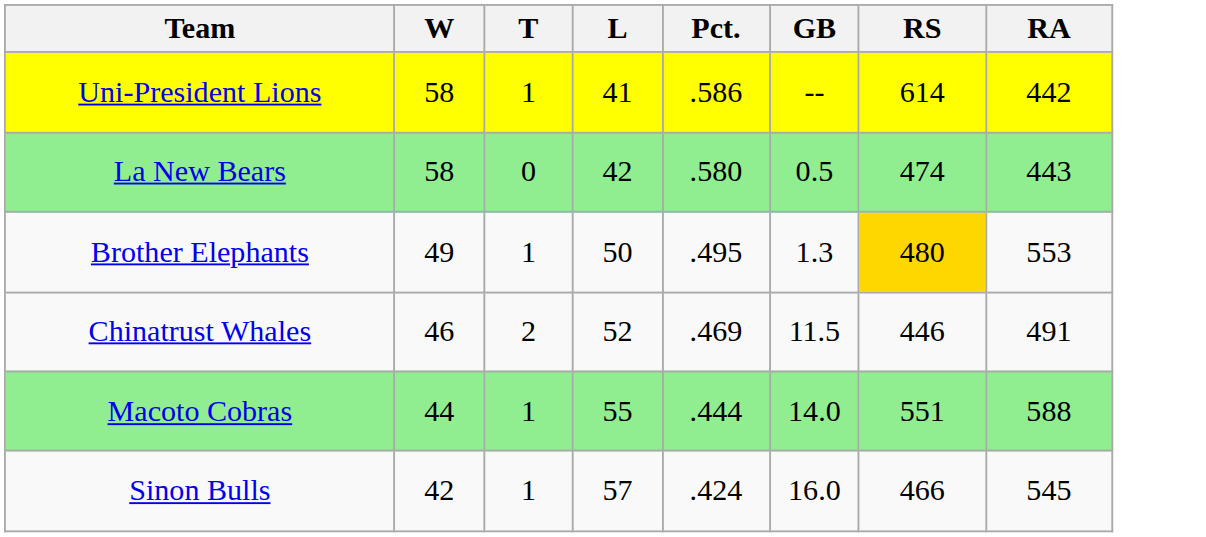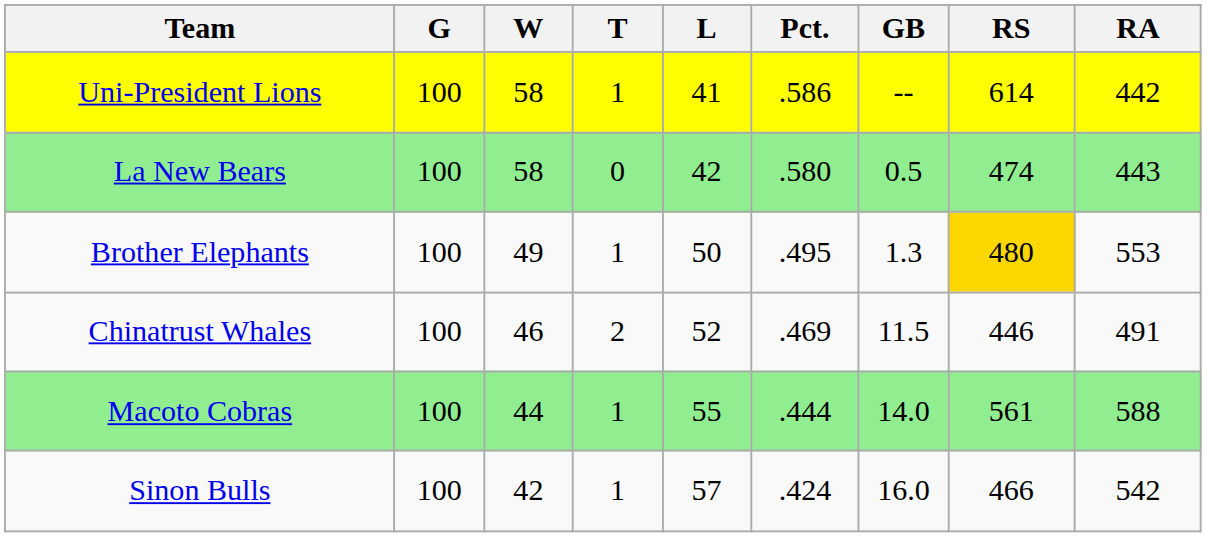 <table class="wikitable" style="text-align:center">
 <tr>
 <th width=200>Team</th>
+<th width=40>G</th>
 <th width=40>W</th>
 <th width=40>T</th>
 <th width=40>L</th>
 <th width=50>Pct.</th>
 <th width=40>GB</th>
 <th width=60>RS</th>
 <th width=60>RA</th>
 </tr>
 <tr style="background:yellow;">
 <td height=35><a href='#'>Uni-President Lions</a></td>
+<td>100</td>
 <td>58</td>
 <td>1</td>
 <td>41</td>
 <td>.586</td>
 <td>--</td>
 <td>614</td>
 <td>442</td>
 </tr>
 <tr style="background:lightgreen;">
 <td height=35><a href='#'>La New Bears</a></td>
+<td>100</td>
 <td>58</td>
 <td>0</td>
 <td>42</td>
 <td>.580</td>
 <td>0.5</td>
 <td>474</td>
 <td>443</td>
 </tr>
 <tr>
 <td height=35><a href='#'>Brother Elephants</a></td>
+<td>100</td>
 <td>49</td>
 <td>1</td>
 <td>50</td>
 <td>.495</td>
 <td>1.3</td>
 <td style="background: gold;">480</td>
 <td>553</td>
 </tr>
 <tr>
 <td height=35><a href='#'>Chinatrust Whales</a></td>
+<td>100</td>
 <td>46</td>
 <td>2</td>
 <td>52</td>
 <td>.469</td>
 <td>11.5</td>
 <td>446</td>
 <td>491</td>
 </tr>
 <tr style="background:lightgreen;">
 <td height=35><a href='#'>Macoto Cobras</a></td>
+<td>100</td>
 <td>44</td>
 <td>1</td>
 <td>55</td>
 <td>.444</td>
 <td>14.0</td>
-<td>551</td>
+<td>561</td>
 <td>588</td>
 </tr>
 <tr>
 <td height=35><a href='#'>Sinon Bulls</a></td>
+<td>100</td>
 <td>42</td>
 <td>1</td>
 <td>57</td>
 <td>.424</td>
 <td>16.0</td>
 <td>466</td>
-<td>545</td>
+<td>542</td>
 </tr>
 </table>
